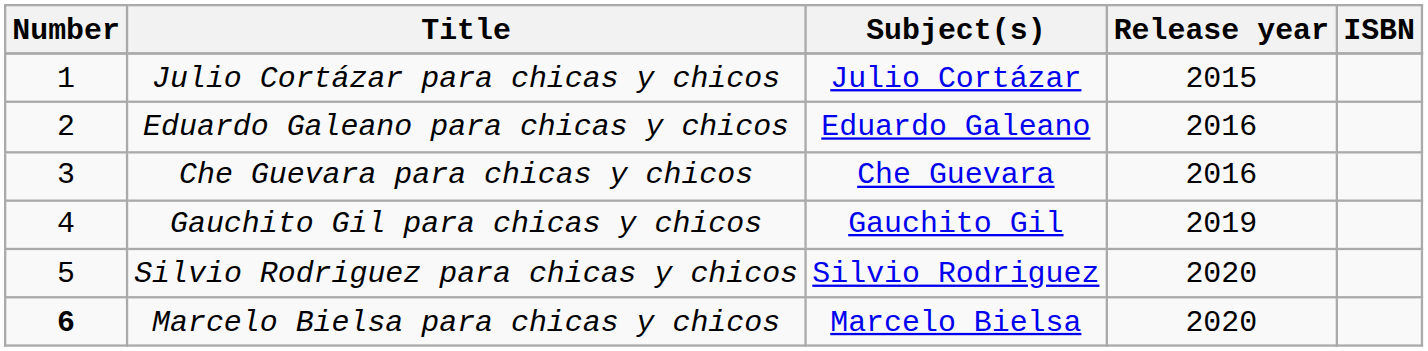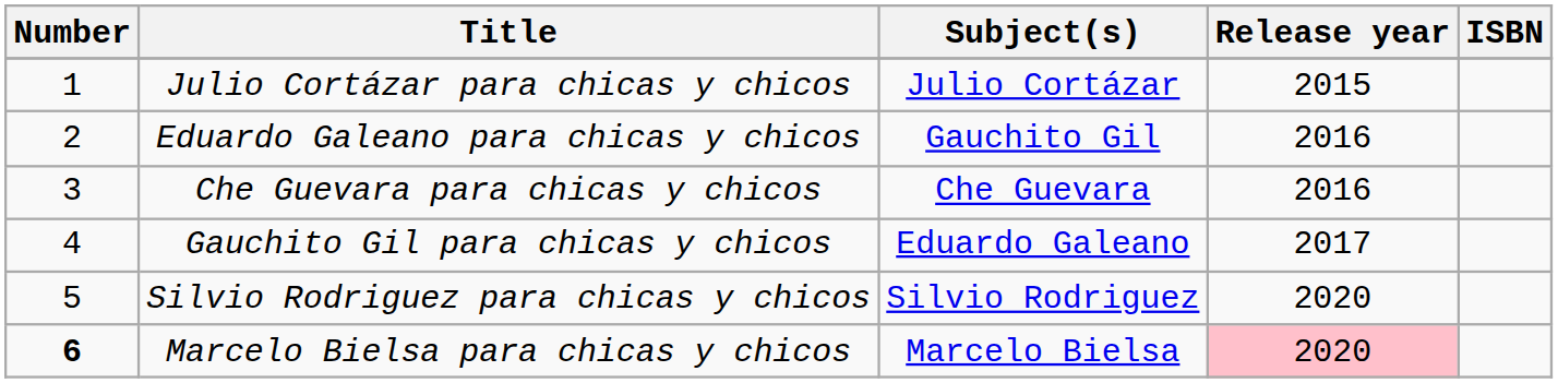 <table class="wikitable sortable" style="text-align: center;">
 <tr>
 <th scope="col">Number</th>
 <th scope="col">Title</th>
 <th class="unsortable" scope="col">Subject(s)</th>
 <th scope="col">Release year</th>
 <th scope="col">ISBN</th>
 </tr>
 <tr>
 </tr>
 <tr>
 <td>1</td>
 <td><em>Julio Cortázar para chicas y chicos</em></td>
 <td><a href='#'>Julio Cortázar</a></td>
 <td>2015</td>
 <td></td>
 </tr>
 <tr>
 <td>2</td>
 <td><em>Eduardo Galeano para chicas y chicos</em></td>
-<td><a href='#'>Eduardo Galeano</a></td>
+<td><a href='#'>Gauchito Gil</a></td>
 <td>2016</td>
 <td></td>
 </tr>
 <tr>
 <td>3</td>
 <td><em>Che Guevara para chicas y chicos</em></td>
 <td><a href='#'>Che Guevara</a></td>
 <td>2016</td>
 <td></td>
 </tr>
 <tr>
 <td>4</td>
 <td><em>Gauchito Gil para chicas y chicos</em></td>
-<td><a href='#'>Gauchito Gil</a></td>
-<td>2019</td>
+<td><a href='#'>Eduardo Galeano</a></td>
+<td>2017</td>
 <td></td>
 </tr>
 <tr>
 <td>5</td>
 <td><em>Silvio Rodriguez para chicas y chicos</em></td>
 <td><a href='#'>Silvio Rodriguez</a></td>
 <td>2020</td>
 <td></td>
 </tr>
 <tr>
 <td><strong>6</strong></td>
 <td><em>Marcelo Bielsa para chicas y chicos</em></td>
 <td><a href='#'>Marcelo Bielsa</a></td>
-<td>2020</td>
+<td style="background: pink;">2020</td>
 <td></td>
 </tr>
 </table>
